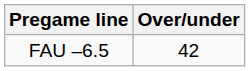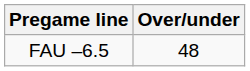 <table class="wikitable">
 <tr align="center">
 <th style=>Pregame line</th>
 <th style=>Over/under</th>
 </tr>
 <tr align="center">
 <td>FAU –6.5</td>
-<td>42</td>
+<td>48</td>
 </tr>
 </table>
